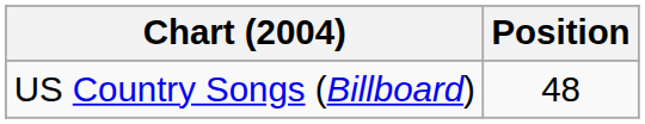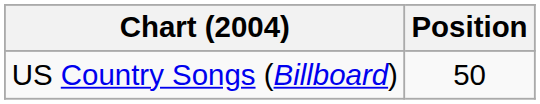 <table class="wikitable sortable">
 <tr>
 <th scope="col">Chart (2004)</th>
 <th scope="col">Position</th>
 </tr>
 <tr>
 <td>US <a href='#'>Country Songs</a> (<em><a href='#'>Billboard</a></em>)</td>
-<td align="center">48</td>
+<td align="center">50</td>
 </tr>
 </table>
